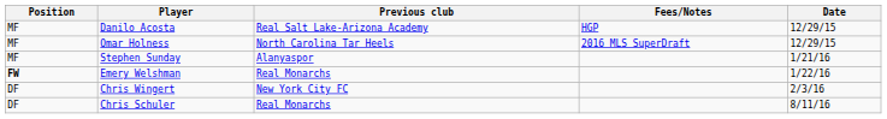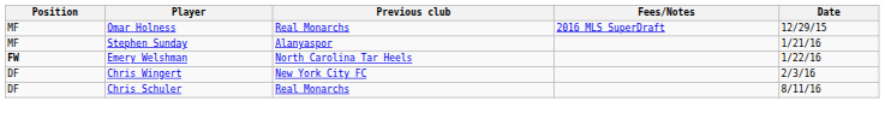 <table class="wikitable sortable" style="width:90%; text-align:center; font-size:95%; text-align:left;">
 <tr>
 <th><strong>Position </strong></th>
 <th><strong>Player </strong></th>
 <th><strong>Previous club</strong></th>
 <th><strong>Fees/Notes </strong></th>
 <th><strong>Date</strong></th>
 </tr>
 <tr>
 <td>MF</td>
-<td> <a href='#'>Danilo Acosta</a></td>
-<td> <a href='#'>Real Salt Lake-Arizona Academy</a></td>
-<td><a href='#'>HGP</a></td>
-<td>12/29/15</td>
-</tr>
-<tr>
-<td>MF</td>
 <td> <a href='#'>Omar Holness</a></td>
-<td> <a href='#'>North Carolina Tar Heels</a></td>
+<td> <a href='#'>Real Monarchs</a></td>
 <td><a href='#'>2016 MLS SuperDraft</a></td>
 <td>12/29/15</td>
 </tr>
 <tr>
 <td>MF</td>
 <td> <a href='#'>Stephen Sunday</a></td>
 <td> <a href='#'>Alanyaspor</a></td>
 <td></td>
 <td>1/21/16</td>
 </tr>
 <tr>
 <td><strong>FW</strong></td>
 <td> <a href='#'>Emery Welshman</a></td>
-<td> <a href='#'>Real Monarchs</a></td>
+<td> <a href='#'>North Carolina Tar Heels</a></td>
 <td></td>
 <td>1/22/16</td>
 </tr>
 <tr>
 <td>DF</td>
 <td> <a href='#'>Chris Wingert</a></td>
 <td> <a href='#'>New York City FC</a></td>
 <td></td>
 <td>2/3/16</td>
 </tr>
 <tr>
 <td>DF</td>
 <td> <a href='#'>Chris Schuler</a></td>
 <td> <a href='#'>Real Monarchs</a></td>
 <td></td>
 <td>8/11/16</td>
 </tr>
 </table>
